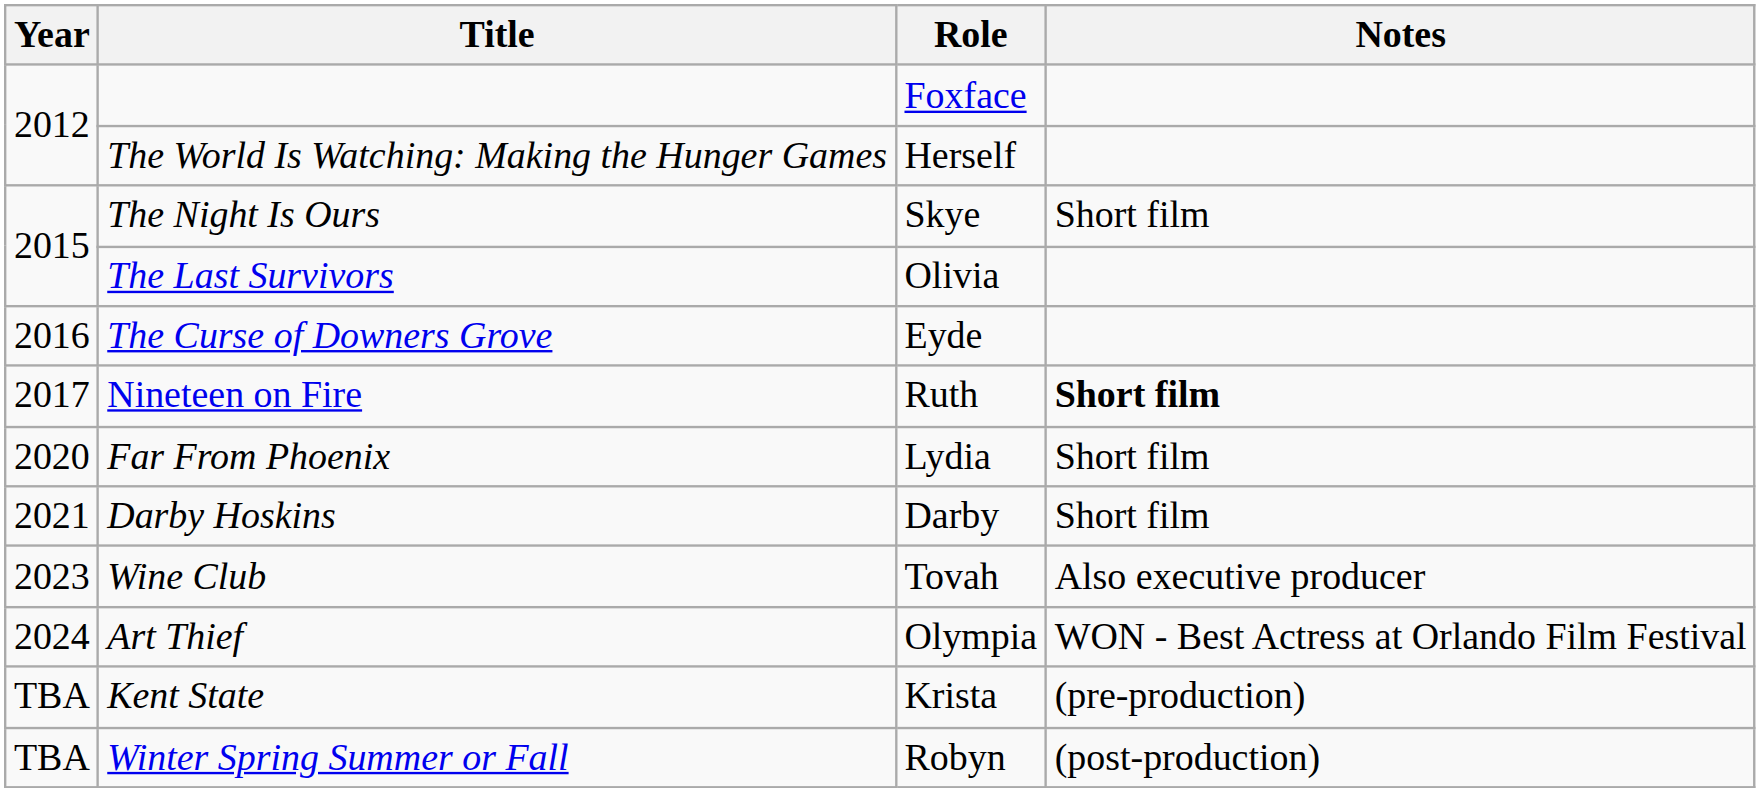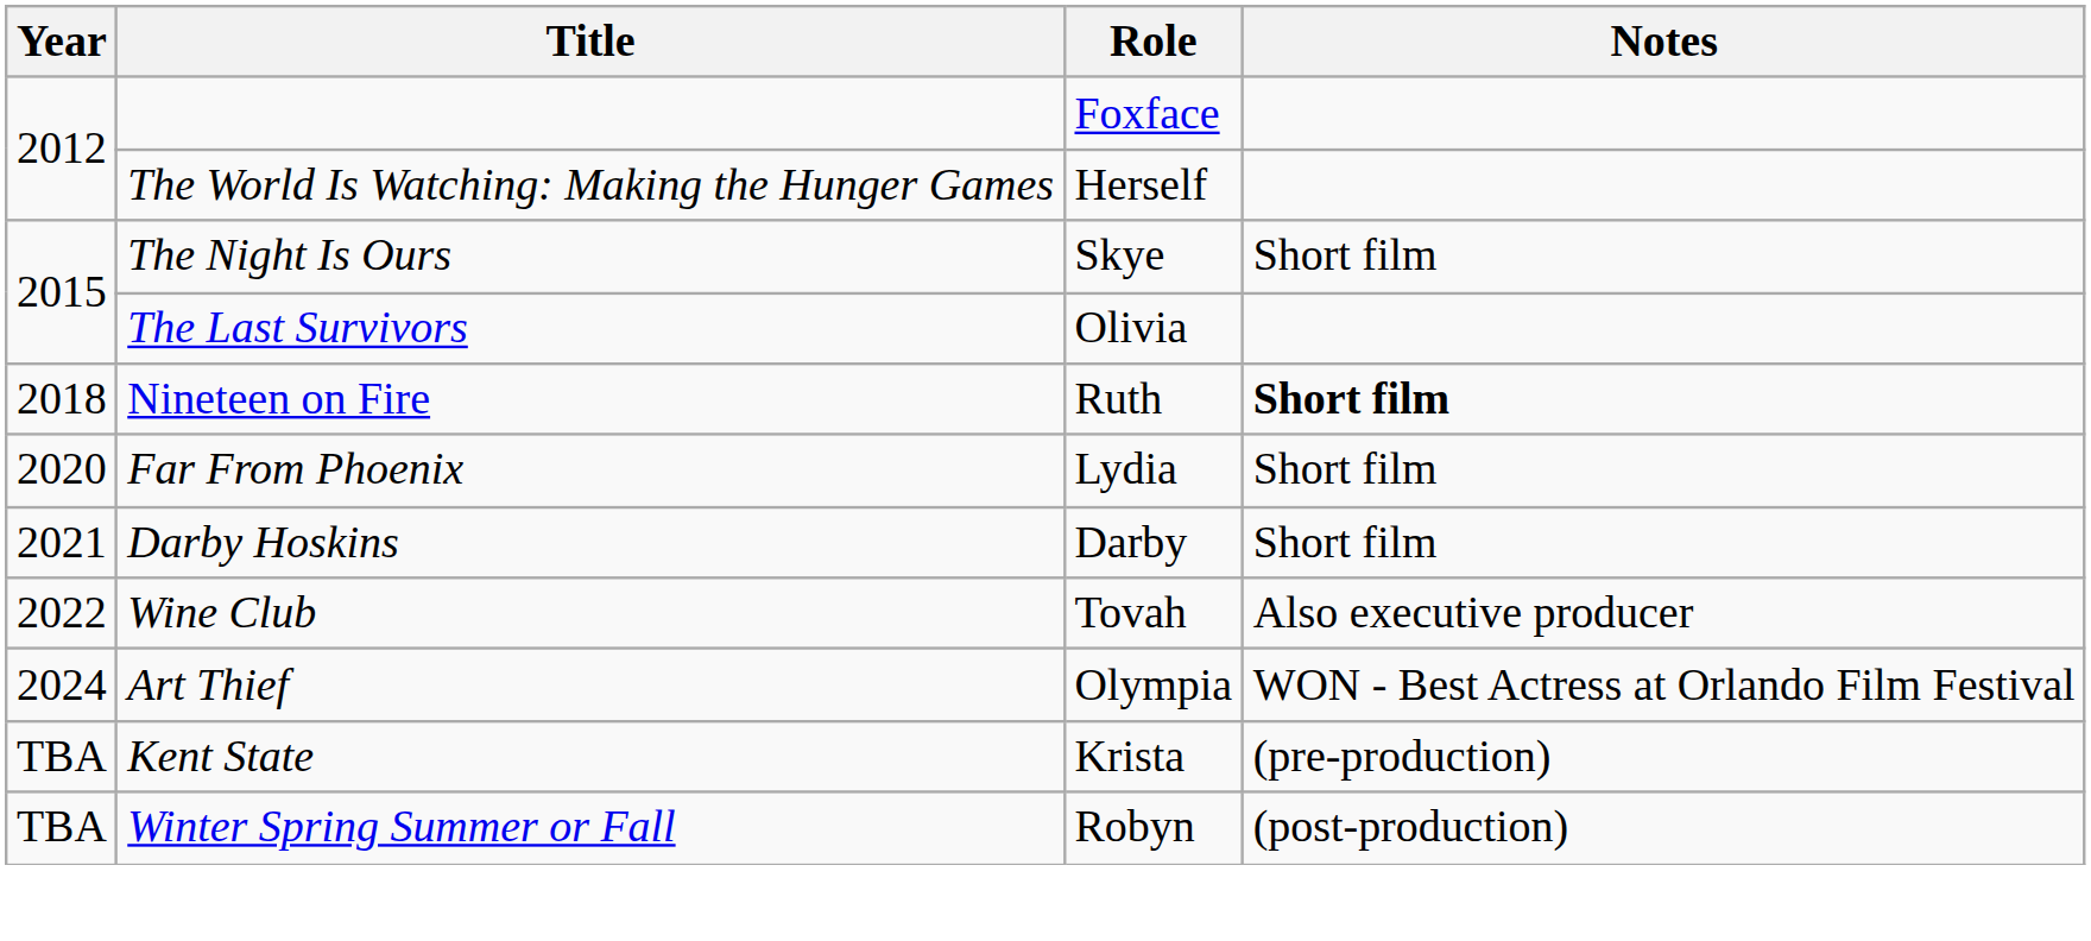 <table class="wikitable sortable">
 <tr>
 <th>Year</th>
 <th>Title</th>
 <th>Role</th>
 <th class="unsortable">Notes</th>
 </tr>
 <tr>
 <td rowspan="2">2012</td>
 <td scope="row"><em></em></td>
 <td><a href='#'>Foxface</a></td>
 <td></td>
 </tr>
 <tr>
 <td><em>The World Is Watching: Making the Hunger Games</em></td>
 <td>Herself</td>
 <td></td>
 </tr>
 <tr>
 <td rowspan="2">2015</td>
 <td><em>The Night Is Ours</em></td>
 <td>Skye</td>
 <td>Short film</td>
 </tr>
 <tr>
 <td><em><a href='#'>The Last Survivors</a></em></td>
 <td>Olivia</td>
 <td></td>
 </tr>
 <tr>
-<td>2016</td>
-<td><em><a href='#'>The Curse of Downers Grove</a></em></td>
-<td>Eyde</td>
-<td></td>
-</tr>
-<tr>
-<td>2017</td>
+<td>2018</td>
 <td><a href='#'>Nineteen on Fire</a></td>
 <td>Ruth</td>
 <td><strong>Short film</strong></td>
 </tr>
 <tr>
 <td>2020</td>
 <td><em>Far From Phoenix</em></td>
 <td>Lydia</td>
 <td>Short film</td>
 </tr>
 <tr>
 <td>2021</td>
 <td><em>Darby Hoskins</em></td>
 <td>Darby</td>
 <td>Short film</td>
 </tr>
 <tr>
-<td>2023</td>
+<td>2022</td>
 <td><em>Wine Club</em></td>
 <td>Tovah</td>
 <td>Also executive producer</td>
 </tr>
 <tr>
 <td>2024</td>
 <td><em>Art Thief</em></td>
 <td>Olympia</td>
 <td>WON - Best Actress at Orlando Film Festival</td>
 </tr>
 <tr>
 <td>TBA</td>
 <td><em>Kent State</em></td>
 <td>Krista</td>
 <td>(pre-production)</td>
 </tr>
 <tr>
 <td>TBA</td>
 <td><em><a href='#'>Winter Spring Summer or Fall</a></em></td>
 <td>Robyn</td>
 <td>(post-production)</td>
 </tr>
 </table>
